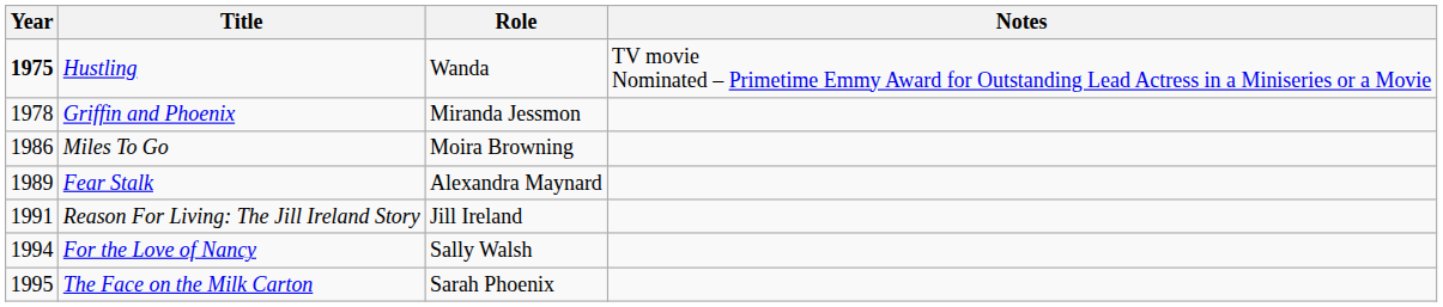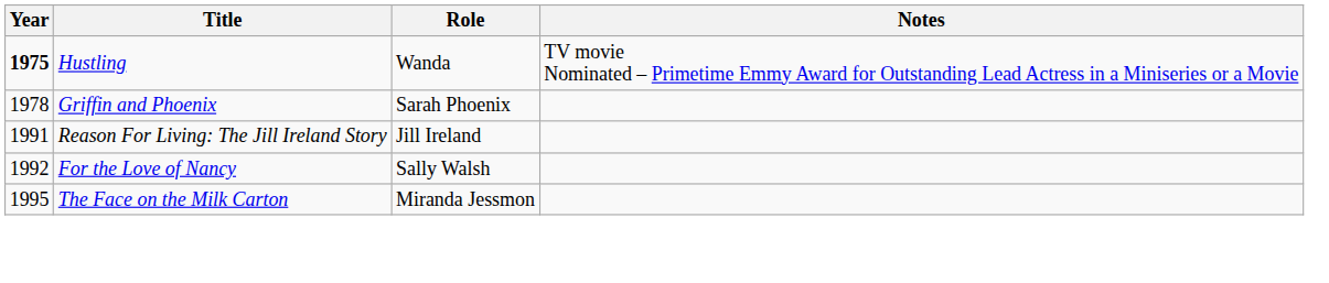 <table class="wikitable sortable">
 <tr>
 <th>Year</th>
 <th>Title</th>
 <th>Role</th>
 <th class="unsortable">Notes</th>
 </tr>
 <tr>
 <td><strong>1975</strong></td>
 <td><em><a href='#'>Hustling</a></em></td>
 <td>Wanda</td>
 <td>TV movie<br>Nominated – <a href='#'>Primetime Emmy Award for Outstanding Lead Actress in a Miniseries or a Movie</a></td>
 </tr>
 <tr>
 <td>1978</td>
 <td><em><a href='#'>Griffin and Phoenix</a></em></td>
-<td>Miranda Jessmon</td>
-<td></td>
-</tr>
-<tr>
-<td>1986</td>
-<td><em>Miles To Go</em></td>
-<td>Moira Browning</td>
-<td></td>
-</tr>
-<tr>
-<td>1989</td>
-<td><em><a href='#'>Fear Stalk</a></em></td>
-<td>Alexandra Maynard</td>
+<td>Sarah Phoenix</td>
 <td></td>
 </tr>
 <tr>
 <td>1991</td>
 <td><em>Reason For Living: The Jill Ireland Story</em></td>
 <td>Jill Ireland</td>
 <td></td>
 </tr>
 <tr>
-<td>1994</td>
+<td>1992</td>
 <td><em><a href='#'>For the Love of Nancy</a></em></td>
 <td>Sally Walsh</td>
 <td></td>
 </tr>
 <tr>
 <td>1995</td>
 <td><em><a href='#'>The Face on the Milk Carton</a></em></td>
-<td>Sarah Phoenix</td>
+<td>Miranda Jessmon</td>
 <td></td>
 </tr>
 </table>
